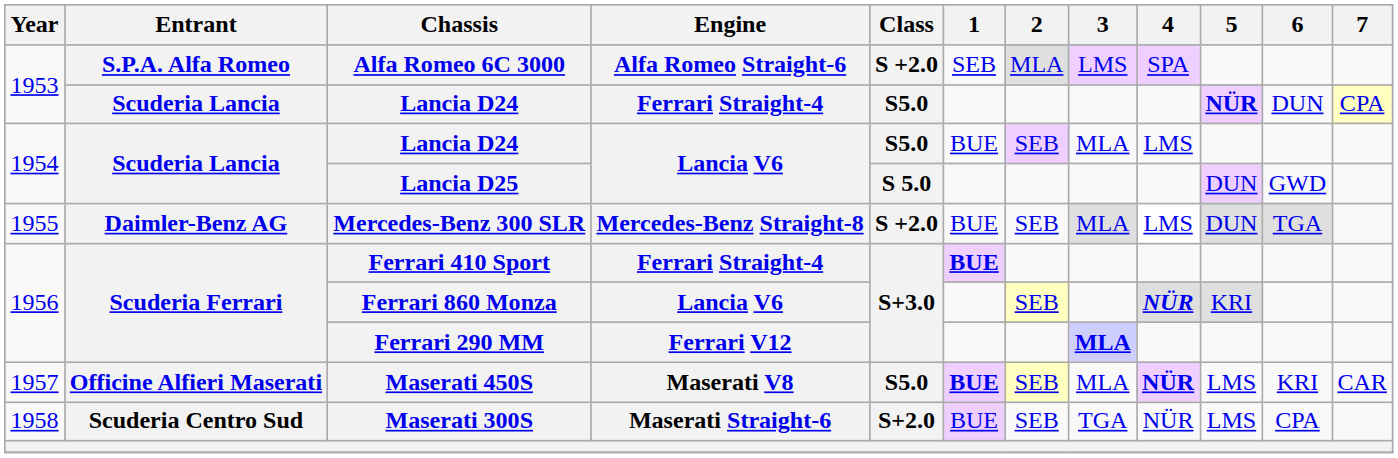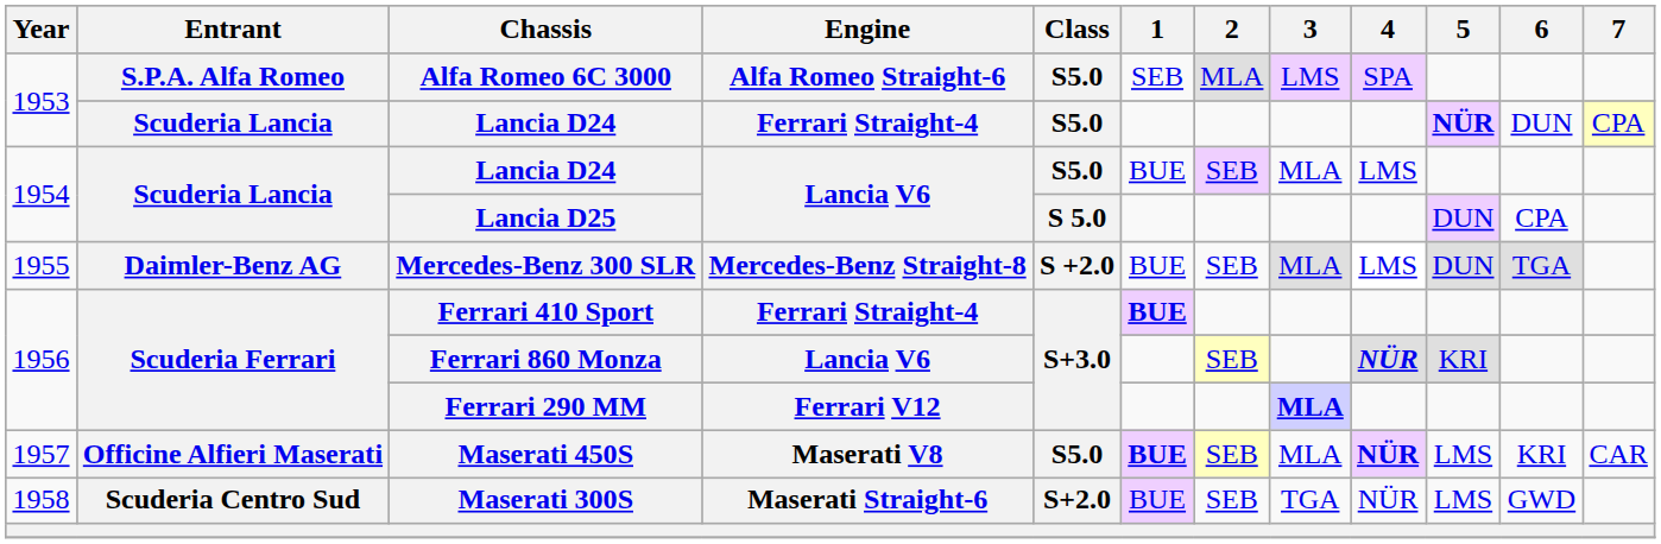 <table class="wikitable" style="text-align:center; font-size:90%">
 <tr>
 <th>Year</th>
 <th>Entrant</th>
 <th>Chassis</th>
 <th>Engine</th>
 <th>Class</th>
 <th>1</th>
 <th>2</th>
 <th>3</th>
 <th>4</th>
 <th>5</th>
 <th>6</th>
 <th>7</th>
 </tr>
 <tr>
 <td rowspan=2><a href='#'>1953</a></td>
 <th><a href='#'>S.P.A. Alfa Romeo</a></th>
 <th><a href='#'>Alfa Romeo 6C 3000</a></th>
 <th><a href='#'>Alfa Romeo</a> <a href='#'>Straight-6</a></th>
-<th>S +2.0</th>
+<th>S5.0</th>
 <td><a href='#'>SEB</a></td>
 <td style="background:#DFDFDF;"><a href='#'>MLA</a><br></td>
 <td style="background:#EFCFFF;"><a href='#'>LMS</a><br></td>
 <td style="background:#EFCFFF;"><a href='#'>SPA</a><br></td>
 <td></td>
 <td></td>
 <td></td>
 </tr>
 <tr>
 <th><a href='#'>Scuderia Lancia</a></th>
 <th><a href='#'>Lancia D24</a></th>
 <th><a href='#'>Ferrari</a> <a href='#'>Straight-4</a></th>
 <th>S5.0</th>
 <td></td>
 <td></td>
 <td></td>
 <td></td>
 <td style="background:#EFCFFF;"><strong><a href='#'>NÜR</a></strong><br></td>
 <td><a href='#'>DUN</a></td>
 <td style="background:#FFFFBF;"><a href='#'>CPA</a><br></td>
 </tr>
 <tr>
 <td rowspan=2><a href='#'>1954</a></td>
 <th rowspan=2><a href='#'>Scuderia Lancia</a></th>
 <th><a href='#'>Lancia D24</a></th>
 <th rowspan=2><a href='#'>Lancia</a> <a href='#'>V6</a></th>
 <th>S5.0</th>
 <td><a href='#'>BUE</a></td>
 <td style="background:#EFCFFF;"><a href='#'>SEB</a><br></td>
 <td><a href='#'>MLA</a></td>
 <td><a href='#'>LMS</a></td>
 <td></td>
 <td></td>
 <td></td>
 </tr>
 <tr>
 <th><a href='#'>Lancia D25</a></th>
 <th>S 5.0</th>
 <td></td>
 <td></td>
 <td></td>
 <td></td>
 <td style="background:#EFCFFF;"><a href='#'>DUN</a><br></td>
-<td><a href='#'>GWD</a></td>
+<td><a href='#'>CPA</a></td>
 <td></td>
 </tr>
 <tr>
 <td><a href='#'>1955</a></td>
 <th><a href='#'>Daimler-Benz AG</a></th>
 <th><a href='#'>Mercedes-Benz 300 SLR</a></th>
 <th><a href='#'>Mercedes-Benz</a> <a href='#'>Straight-8</a></th>
 <th>S +2.0</th>
 <td><a href='#'>BUE</a></td>
 <td><a href='#'>SEB</a></td>
 <td style="background:#DFDFDF;"><a href='#'>MLA</a><br></td>
 <td style="background:#FFFFFF;"><a href='#'>LMS</a><br></td>
 <td style="background:#DFDFDF;"><a href='#'>DUN</a><br></td>
 <td style="background:#DFDFDF;"><a href='#'>TGA</a><br></td>
 <td></td>
 </tr>
 <tr>
 <td rowspan=3><a href='#'>1956</a></td>
 <th rowspan=3><a href='#'>Scuderia Ferrari</a></th>
 <th><a href='#'>Ferrari 410 Sport</a></th>
 <th><a href='#'>Ferrari</a> <a href='#'>Straight-4</a></th>
 <th rowspan=3>S+3.0</th>
 <td style="background:#EFCFFF;"><strong><a href='#'>BUE</a></strong><br></td>
 <td></td>
 <td></td>
 <td></td>
 <td></td>
 <td></td>
 <td></td>
 </tr>
 <tr>
 <th><a href='#'>Ferrari 860 Monza</a></th>
 <th><a href='#'>Lancia</a> <a href='#'>V6</a></th>
 <td></td>
 <td style="background:#FFFFBF;"><a href='#'>SEB</a><br></td>
 <td></td>
 <td style="background:#DFDFDF;"><strong><em><a href='#'>NÜR</a></em></strong><br></td>
 <td style="background:#DFDFDF;"><a href='#'>KRI</a><br></td>
 <td></td>
 <td></td>
 </tr>
 <tr>
 <th><a href='#'>Ferrari 290 MM</a></th>
 <th><a href='#'>Ferrari</a> <a href='#'>V12</a></th>
 <td></td>
 <td></td>
 <td style="background:#CFCFFF;"><strong><a href='#'>MLA</a><br></strong></td>
 <td></td>
 <td></td>
 <td></td>
 <td></td>
 </tr>
 <tr>
 <td><a href='#'>1957</a></td>
 <th><a href='#'>Officine Alfieri Maserati</a></th>
 <th><a href='#'>Maserati 450S</a></th>
 <th>Maserati <a href='#'>V8</a></th>
 <th>S5.0</th>
 <td style="background:#EFCFFF;"><strong><a href='#'>BUE</a></strong><br></td>
 <td style="background:#FFFFBF;"><a href='#'>SEB</a><br></td>
 <td><a href='#'>MLA</a></td>
 <td style="background:#EFCFFF;"><strong><a href='#'>NÜR</a></strong><br></td>
 <td><a href='#'>LMS</a></td>
 <td><a href='#'>KRI</a></td>
 <td><a href='#'>CAR</a></td>
 </tr>
 <tr>
 <td><a href='#'>1958</a></td>
 <th>Scuderia Centro Sud</th>
 <th><a href='#'>Maserati 300S</a></th>
 <th>Maserati <a href='#'>Straight-6</a></th>
 <th>S+2.0</th>
 <td style="background:#EFCFFF;"><a href='#'>BUE</a><br></td>
 <td><a href='#'>SEB</a></td>
 <td><a href='#'>TGA</a></td>
 <td><a href='#'>NÜR</a></td>
 <td><a href='#'>LMS</a></td>
-<td><a href='#'>CPA</a></td>
+<td><a href='#'>GWD</a></td>
 <td></td>
 </tr>
 <tr>
 <th colspan=12></th>
 </tr>
 <tr>
 </tr>
 </table>
